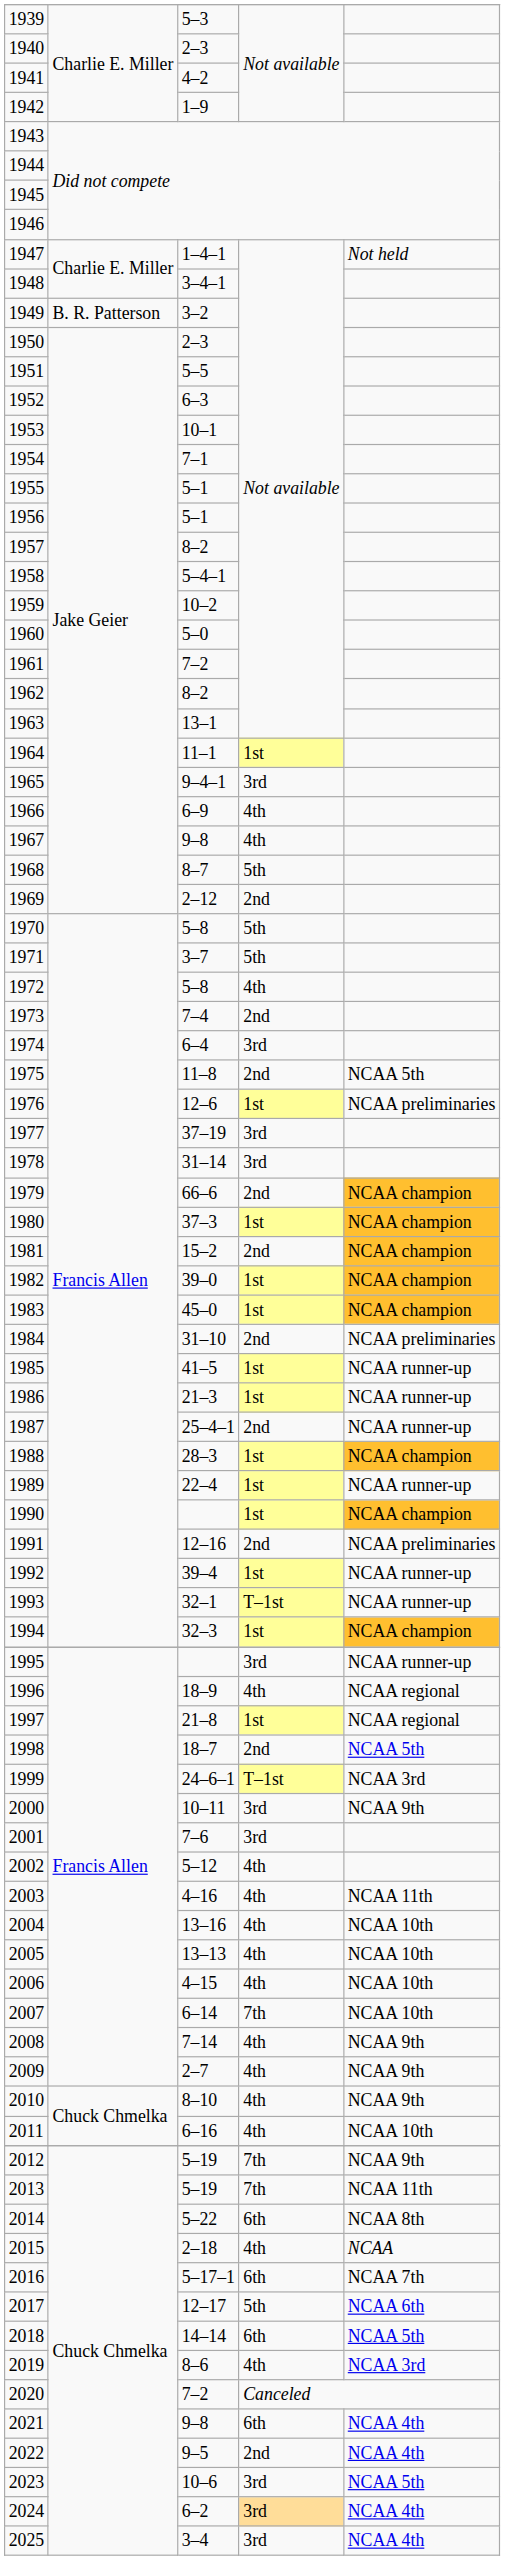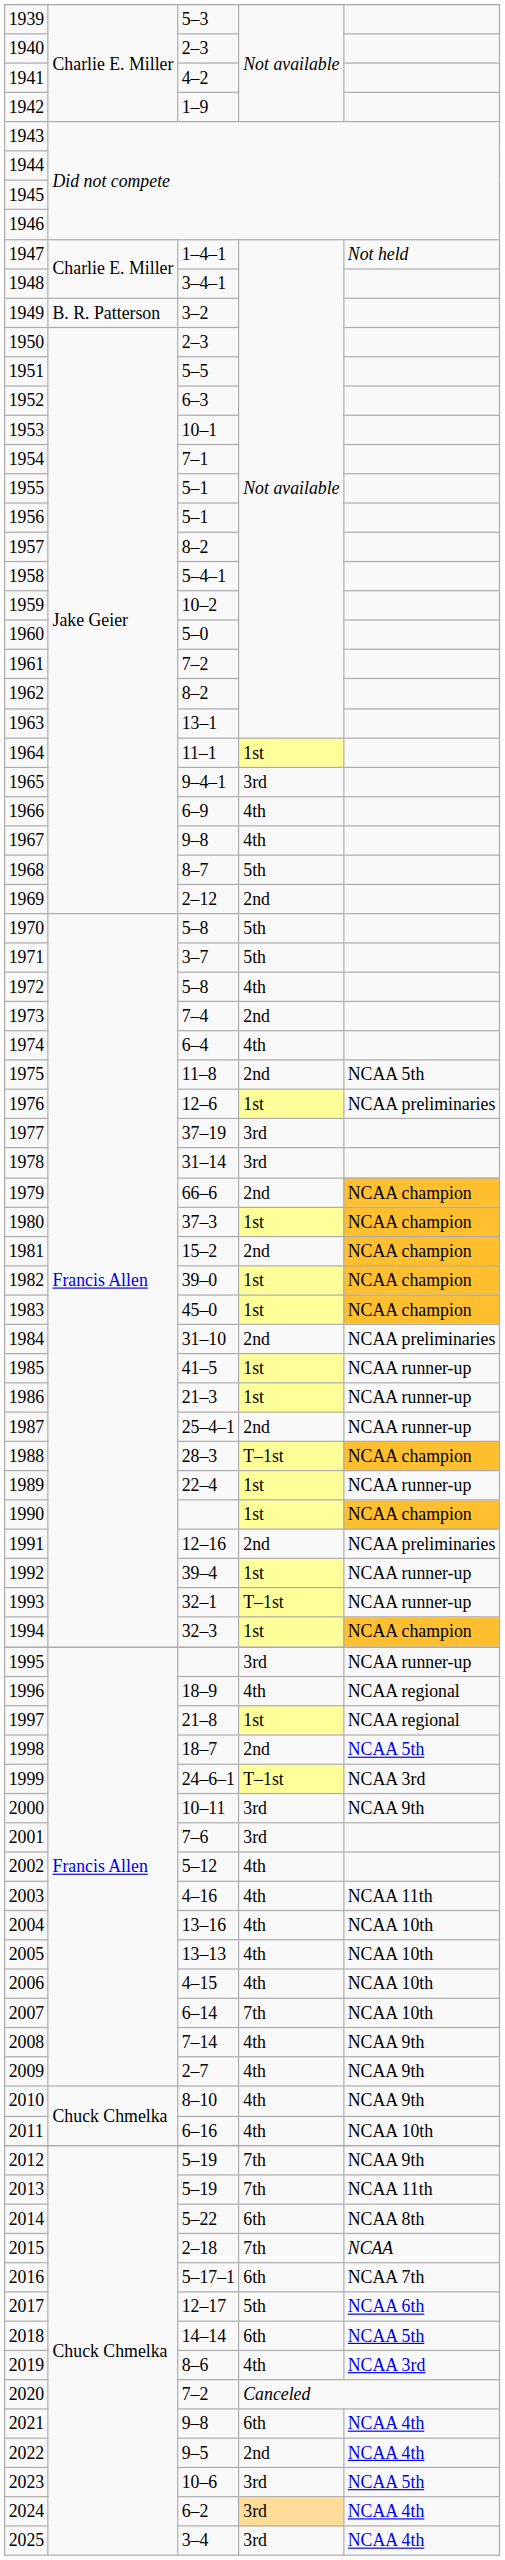 <table class=wikitable style="font-size: 95%">
 <tr>
 </tr>
 <tr>
 </tr>
 <tr>
 <td>1939</td>
 <td rowspan=4>Charlie E. Miller</td>
 <td>5–3</td>
 <td rowspan=4><em>Not available</em></td>
 <td></td>
 </tr>
 <tr>
 <td>1940</td>
 <td>2–3</td>
 <td></td>
 </tr>
 <tr>
 <td>1941</td>
 <td>4–2</td>
 <td></td>
 </tr>
 <tr>
 <td>1942</td>
 <td>1–9</td>
 <td></td>
 </tr>
 <tr>
 <td>1943</td>
 <td colspan=4, rowspan=4><em>Did not compete</em></td>
 </tr>
 <tr>
 <td>1944</td>
 </tr>
 <tr>
 <td>1945</td>
 </tr>
 <tr>
 <td>1946</td>
 </tr>
 <tr>
 <td>1947</td>
 <td rowspan=2>Charlie E. Miller</td>
 <td>1–4–1</td>
 <td rowspan=17><em>Not available</em></td>
 <td><em>Not held</em></td>
 </tr>
 <tr>
 <td>1948</td>
 <td>3–4–1</td>
 <td></td>
 </tr>
 <tr>
 <td>1949</td>
 <td>B. R. Patterson</td>
 <td>3–2</td>
 <td></td>
 </tr>
 <tr>
 <td>1950</td>
 <td rowspan=20>Jake Geier</td>
 <td>2–3</td>
 <td></td>
 </tr>
 <tr>
 <td>1951</td>
 <td>5–5</td>
 <td></td>
 </tr>
 <tr>
 <td>1952</td>
 <td>6–3</td>
 <td></td>
 </tr>
 <tr>
 <td>1953</td>
 <td>10–1</td>
 <td></td>
 </tr>
 <tr>
 <td>1954</td>
 <td>7–1</td>
 <td></td>
 </tr>
 <tr>
 <td>1955</td>
 <td>5–1</td>
 <td></td>
 </tr>
 <tr>
 <td>1956</td>
 <td>5–1</td>
 <td></td>
 </tr>
 <tr>
 <td>1957</td>
 <td>8–2</td>
 <td></td>
 </tr>
 <tr>
 <td>1958</td>
 <td>5–4–1</td>
 <td></td>
 </tr>
 <tr>
 <td>1959</td>
 <td>10–2</td>
 <td></td>
 </tr>
 <tr>
 <td>1960</td>
 <td>5–0</td>
 <td></td>
 </tr>
 <tr>
 <td>1961</td>
 <td>7–2</td>
 <td></td>
 </tr>
 <tr>
 <td>1962</td>
 <td>8–2</td>
 <td></td>
 </tr>
 <tr>
 <td>1963</td>
 <td>13–1</td>
 <td></td>
 </tr>
 <tr>
 <td>1964</td>
 <td>11–1</td>
 <td bgcolor=ffff99>1st</td>
 <td></td>
 </tr>
 <tr>
 <td>1965</td>
 <td>9–4–1</td>
 <td>3rd</td>
 <td></td>
 </tr>
 <tr>
 <td>1966</td>
 <td>6–9</td>
 <td>4th</td>
 <td></td>
 </tr>
 <tr>
 <td>1967</td>
 <td>9–8</td>
 <td>4th</td>
 <td></td>
 </tr>
 <tr>
 <td>1968</td>
 <td>8–7</td>
 <td>5th</td>
 <td></td>
 </tr>
 <tr>
 <td>1969</td>
 <td>2–12</td>
 <td>2nd</td>
 <td></td>
 </tr>
 <tr>
 <td>1970</td>
 <td rowspan=25><a href='#'>Francis Allen</a></td>
 <td>5–8</td>
 <td>5th</td>
 <td></td>
 </tr>
 <tr>
 <td>1971</td>
 <td>3–7</td>
 <td>5th</td>
 <td></td>
 </tr>
 <tr>
 <td>1972</td>
 <td>5–8</td>
 <td>4th</td>
 <td></td>
 </tr>
 <tr>
 <td>1973</td>
 <td>7–4</td>
 <td>2nd</td>
 <td></td>
 </tr>
 <tr>
 <td>1974</td>
 <td>6–4</td>
-<td>3rd</td>
+<td>4th</td>
 <td></td>
 </tr>
 <tr>
 <td>1975</td>
 <td>11–8</td>
 <td>2nd</td>
 <td>NCAA 5th</td>
 </tr>
 <tr>
 <td>1976</td>
 <td>12–6</td>
 <td bgcolor=ffff99>1st</td>
 <td>NCAA preliminaries</td>
 </tr>
 <tr>
 <td>1977</td>
 <td>37–19</td>
 <td>3rd</td>
 <td></td>
 </tr>
 <tr>
 <td>1978</td>
 <td>31–14</td>
 <td>3rd</td>
 <td></td>
 </tr>
 <tr>
 <td>1979</td>
 <td>66–6</td>
 <td>2nd</td>
 <td bgcolor=ffbf2f>NCAA champion</td>
 </tr>
 <tr>
 <td>1980</td>
 <td>37–3</td>
 <td bgcolor=ffff99>1st</td>
 <td bgcolor=ffbf2f>NCAA champion</td>
 </tr>
 <tr>
 <td>1981</td>
 <td>15–2</td>
 <td>2nd</td>
 <td bgcolor=ffbf2f>NCAA champion</td>
 </tr>
 <tr>
 <td>1982</td>
 <td>39–0</td>
 <td bgcolor=ffff99>1st</td>
 <td bgcolor=ffbf2f>NCAA champion</td>
 </tr>
 <tr>
 <td>1983</td>
 <td>45–0</td>
 <td bgcolor=ffff99>1st</td>
 <td bgcolor=ffbf2f>NCAA champion</td>
 </tr>
 <tr>
 <td>1984</td>
 <td>31–10</td>
 <td>2nd</td>
 <td>NCAA preliminaries</td>
 </tr>
 <tr>
 <td>1985</td>
 <td>41–5</td>
 <td bgcolor=ffff99>1st</td>
 <td>NCAA runner-up</td>
 </tr>
 <tr>
 <td>1986</td>
 <td>21–3</td>
 <td bgcolor=ffff99>1st</td>
 <td>NCAA runner-up</td>
 </tr>
 <tr>
 <td>1987</td>
 <td>25–4–1</td>
 <td>2nd</td>
 <td>NCAA runner-up</td>
 </tr>
 <tr>
 <td>1988</td>
 <td>28–3</td>
-<td bgcolor=ffff99>1st</td>
+<td bgcolor=ffff99>T–1st</td>
 <td bgcolor=ffbf2f>NCAA champion</td>
 </tr>
 <tr>
 <td>1989</td>
 <td>22–4</td>
 <td bgcolor=ffff99>1st</td>
 <td>NCAA runner-up</td>
 </tr>
 <tr>
 <td>1990</td>
 <td></td>
 <td bgcolor=ffff99>1st</td>
 <td bgcolor=ffbf2f>NCAA champion</td>
 </tr>
 <tr>
 <td>1991</td>
 <td>12–16</td>
 <td>2nd</td>
 <td>NCAA preliminaries</td>
 </tr>
 <tr>
 <td>1992</td>
 <td>39–4</td>
 <td bgcolor=ffff99>1st</td>
 <td>NCAA runner-up</td>
 </tr>
 <tr>
 <td>1993</td>
 <td>32–1</td>
 <td bgcolor=ffff99>T–1st</td>
 <td>NCAA runner-up</td>
 </tr>
 <tr>
 <td>1994</td>
 <td>32–3</td>
 <td bgcolor=ffff99>1st</td>
 <td bgcolor=ffbf2f>NCAA champion</td>
 </tr>
 <tr>
 </tr>
 <tr>
 <td>1995</td>
 <td rowspan=15><a href='#'>Francis Allen</a></td>
 <td></td>
 <td>3rd</td>
 <td>NCAA runner-up</td>
 </tr>
 <tr>
 <td>1996</td>
 <td>18–9</td>
 <td>4th</td>
 <td>NCAA regional</td>
 </tr>
 <tr>
 <td>1997</td>
 <td>21–8</td>
 <td bgcolor=ffff99>1st</td>
 <td>NCAA regional</td>
 </tr>
 <tr>
 <td>1998</td>
 <td>18–7</td>
 <td>2nd</td>
 <td><a href='#'>NCAA 5th</a></td>
 </tr>
 <tr>
 <td>1999</td>
 <td>24–6–1</td>
 <td bgcolor=ffff99>T–1st</td>
 <td>NCAA 3rd</td>
 </tr>
 <tr>
 <td>2000</td>
 <td>10–11</td>
 <td>3rd</td>
 <td>NCAA 9th</td>
 </tr>
 <tr>
 <td>2001</td>
 <td>7–6</td>
 <td>3rd</td>
 <td></td>
 </tr>
 <tr>
 <td>2002</td>
 <td>5–12</td>
 <td>4th</td>
 <td></td>
 </tr>
 <tr>
 <td>2003</td>
 <td>4–16</td>
 <td>4th</td>
 <td>NCAA 11th</td>
 </tr>
 <tr>
 <td>2004</td>
 <td>13–16</td>
 <td>4th</td>
 <td>NCAA 10th</td>
 </tr>
 <tr>
 <td>2005</td>
 <td>13–13</td>
 <td>4th</td>
 <td>NCAA 10th</td>
 </tr>
 <tr>
 <td>2006</td>
 <td>4–15</td>
 <td>4th</td>
 <td>NCAA 10th</td>
 </tr>
 <tr>
 <td>2007</td>
 <td>6–14</td>
 <td>7th</td>
 <td>NCAA 10th</td>
 </tr>
 <tr>
 <td>2008</td>
 <td>7–14</td>
 <td>4th</td>
 <td>NCAA 9th</td>
 </tr>
 <tr>
 <td>2009</td>
 <td>2–7</td>
 <td>4th</td>
 <td>NCAA 9th</td>
 </tr>
 <tr>
 <td>2010</td>
 <td rowspan=2>Chuck Chmelka</td>
 <td>8–10</td>
 <td>4th</td>
 <td>NCAA 9th</td>
 </tr>
 <tr>
 <td>2011</td>
 <td>6–16</td>
 <td>4th</td>
 <td>NCAA 10th</td>
 </tr>
 <tr>
 </tr>
 <tr>
 <td>2012</td>
 <td rowspan=14>Chuck Chmelka</td>
 <td>5–19</td>
 <td>7th</td>
 <td>NCAA 9th</td>
 </tr>
 <tr>
 <td>2013</td>
 <td>5–19</td>
 <td>7th</td>
 <td>NCAA 11th</td>
 </tr>
 <tr>
 <td>2014</td>
 <td>5–22</td>
 <td>6th</td>
 <td>NCAA 8th</td>
 </tr>
 <tr>
 <td>2015</td>
 <td>2–18</td>
-<td>4th</td>
+<td>7th</td>
 <td><em>NCAA</em></td>
 </tr>
 <tr>
 <td>2016</td>
 <td>5–17–1</td>
 <td>6th</td>
 <td>NCAA 7th</td>
 </tr>
 <tr>
 <td>2017</td>
 <td>12–17</td>
 <td>5th</td>
 <td><a href='#'>NCAA 6th</a></td>
 </tr>
 <tr>
 <td>2018</td>
 <td>14–14</td>
 <td>6th</td>
 <td><a href='#'>NCAA 5th</a></td>
 </tr>
 <tr>
 <td>2019</td>
 <td>8–6</td>
 <td>4th</td>
 <td><a href='#'>NCAA 3rd</a></td>
 </tr>
 <tr>
 <td>2020</td>
 <td>7–2</td>
 <td colspan=2><em>Canceled</em></td>
 </tr>
 <tr>
 <td>2021</td>
 <td>9–8</td>
 <td>6th</td>
 <td><a href='#'>NCAA 4th</a></td>
 </tr>
 <tr>
 <td>2022</td>
 <td>9–5</td>
 <td>2nd</td>
 <td><a href='#'>NCAA 4th</a></td>
 </tr>
 <tr>
 <td>2023</td>
 <td>10–6</td>
 <td>3rd</td>
 <td><a href='#'>NCAA 5th</a></td>
 </tr>
 <tr>
 <td>2024</td>
 <td>6–2</td>
 <td bgcolor=ffdd99>3rd</td>
 <td><a href='#'>NCAA 4th</a></td>
 </tr>
 <tr>
 <td>2025</td>
 <td>3–4</td>
 <td>3rd</td>
 <td><a href='#'>NCAA 4th</a></td>
 </tr>
 </table>
